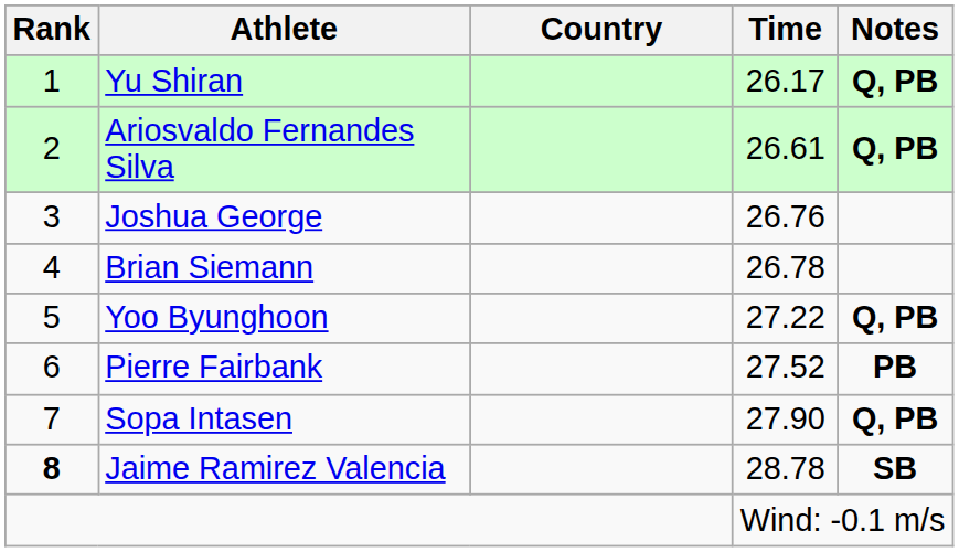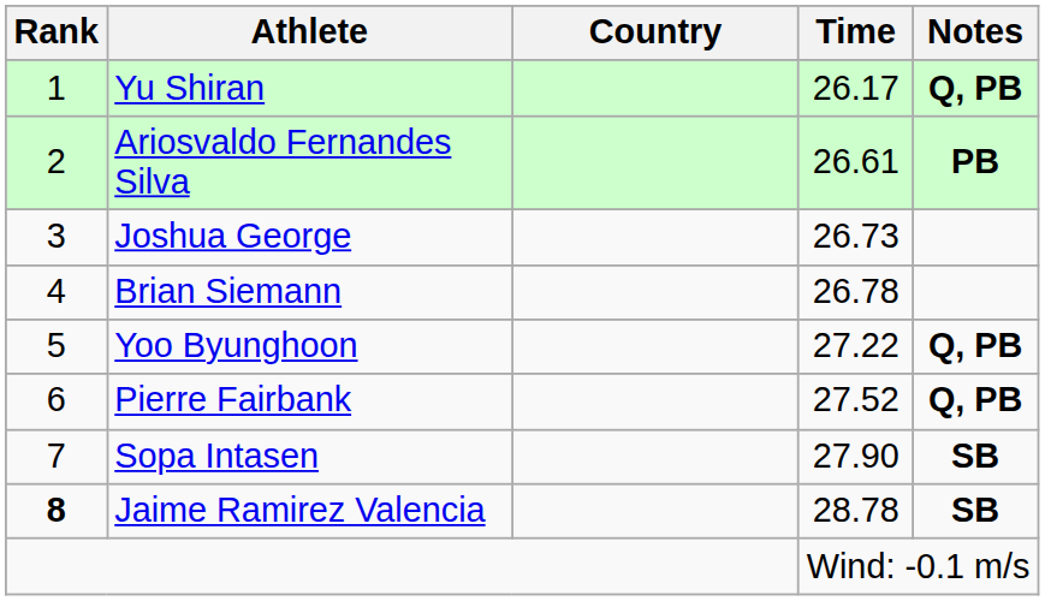 <table class="wikitable sortable" style="text-align:center">
 <tr>
 <th>Rank</th>
 <th style="width:180px">Athlete</th>
 <th style="width:125px">Country</th>
 <th>Time</th>
 <th>Notes</th>
 </tr>
 <tr style="background:#cfc;">
 <td>1</td>
 <td style="text-align:left;"><a href='#'>Yu Shiran</a></td>
 <td style="text-align:left;"></td>
 <td>26.17</td>
 <td><strong>Q, PB</strong></td>
 </tr>
 <tr style="background:#cfc;">
 <td>2</td>
 <td style="text-align:left;"><a href='#'>Ariosvaldo Fernandes Silva</a></td>
 <td style="text-align:left;"></td>
 <td>26.61</td>
-<td><strong>Q, PB</strong></td>
+<td><strong>PB</strong></td>
 </tr>
 <tr>
 <td>3</td>
 <td style="text-align:left;"><a href='#'>Joshua George</a></td>
 <td style="text-align:left;"></td>
-<td>26.76</td>
+<td>26.73</td>
 <td></td>
 </tr>
 <tr>
 <td>4</td>
 <td style="text-align:left;"><a href='#'>Brian Siemann</a></td>
 <td style="text-align:left;"></td>
 <td>26.78</td>
 <td></td>
 </tr>
 <tr>
 <td>5</td>
 <td style="text-align:left;"><a href='#'>Yoo Byunghoon</a></td>
 <td style="text-align:left;"></td>
 <td>27.22</td>
 <td><strong>Q, PB</strong></td>
 </tr>
 <tr>
 <td>6</td>
 <td style="text-align:left;"><a href='#'>Pierre Fairbank</a></td>
 <td style="text-align:left;"></td>
 <td>27.52</td>
-<td><strong>PB</strong></td>
+<td><strong>Q, PB</strong></td>
 </tr>
 <tr>
 <td>7</td>
 <td style="text-align:left;"><a href='#'>Sopa Intasen</a></td>
 <td style="text-align:left;"></td>
 <td>27.90</td>
-<td><strong>Q, PB</strong></td>
+<td><strong>SB</strong></td>
 </tr>
 <tr>
 <td><strong>8</strong></td>
 <td style="text-align:left;"><a href='#'>Jaime Ramirez Valencia</a></td>
 <td style="text-align:left;"></td>
 <td>28.78</td>
 <td><strong>SB</strong></td>
 </tr>
 <tr class="sortbottom">
 <td colspan="3"></td>
 <td colspan="2">Wind: -0.1 m/s</td>
 </tr>
 </table>
